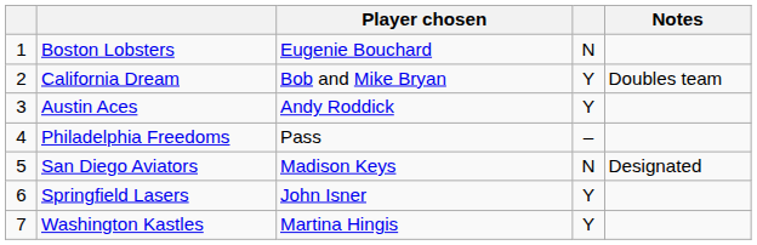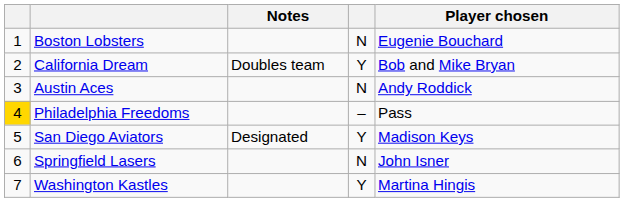 <table class="wikitable" style="text-align:left">
 <tr>
 <th width="20px"></th>
 <th width="200px"></th>
+<th width="120px">Notes</th>
+<th width="20px"></th>
 <th width="250px">Player chosen</th>
-<th width="20px"></th>
-<th width="120px">Notes</th>
 </tr>
 <tr>
 <td style="text-align:center">1</td>
 <td><a href='#'>Boston Lobsters</a></td>
+<td></td>
+<td style="text-align:center">N</td>
 <td> <a href='#'>Eugenie Bouchard</a></td>
-<td style="text-align:center">N</td>
-<td></td>
 </tr>
 <tr>
 <td style="text-align:center">2</td>
 <td><a href='#'>California Dream</a></td>
+<td>Doubles team</td>
+<td style="text-align:center">Y</td>
 <td> <a href='#'>Bob</a> and <a href='#'>Mike Bryan</a></td>
-<td style="text-align:center">Y</td>
-<td>Doubles team</td>
 </tr>
 <tr>
 <td style="text-align:center">3</td>
 <td><a href='#'>Austin Aces</a></td>
+<td></td>
+<td style="text-align:center">N</td>
 <td> <a href='#'>Andy Roddick</a></td>
-<td style="text-align:center">Y</td>
-<td></td>
 </tr>
 <tr>
-<td style="text-align:center">4</td>
+<td style="background: gold; text-align:center">4</td>
 <td><a href='#'>Philadelphia Freedoms</a></td>
+<td></td>
+<td style="text-align:center">–</td>
 <td>Pass</td>
-<td style="text-align:center">–</td>
-<td></td>
 </tr>
 <tr>
 <td style="text-align:center">5</td>
 <td><a href='#'>San Diego Aviators</a></td>
+<td>Designated</td>
+<td style="text-align:center">Y</td>
 <td> <a href='#'>Madison Keys</a></td>
-<td style="text-align:center">N</td>
-<td>Designated</td>
 </tr>
 <tr>
 <td style="text-align:center">6</td>
 <td><a href='#'>Springfield Lasers</a></td>
+<td></td>
+<td style="text-align:center">N</td>
 <td> <a href='#'>John Isner</a></td>
-<td style="text-align:center">Y</td>
-<td></td>
 </tr>
 <tr>
 <td style="text-align:center">7</td>
 <td><a href='#'>Washington Kastles</a></td>
+<td></td>
+<td style="text-align:center">Y</td>
 <td> <a href='#'>Martina Hingis</a></td>
-<td style="text-align:center">Y</td>
-<td></td>
 </tr>
 </table>
